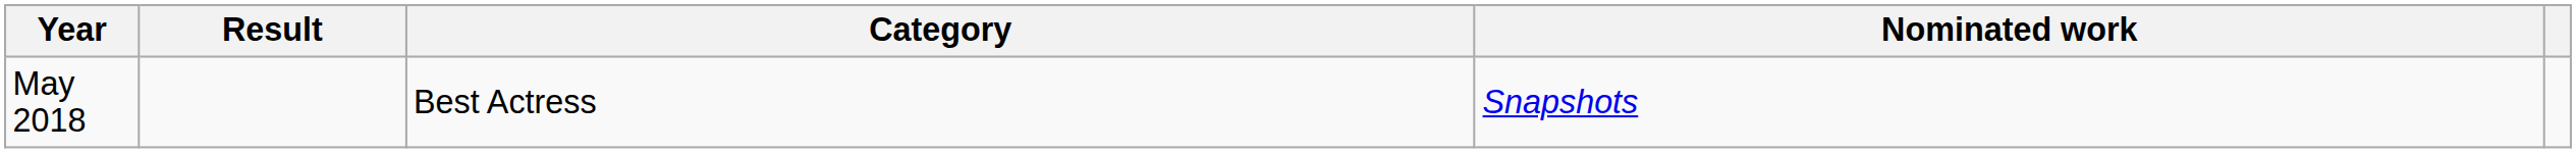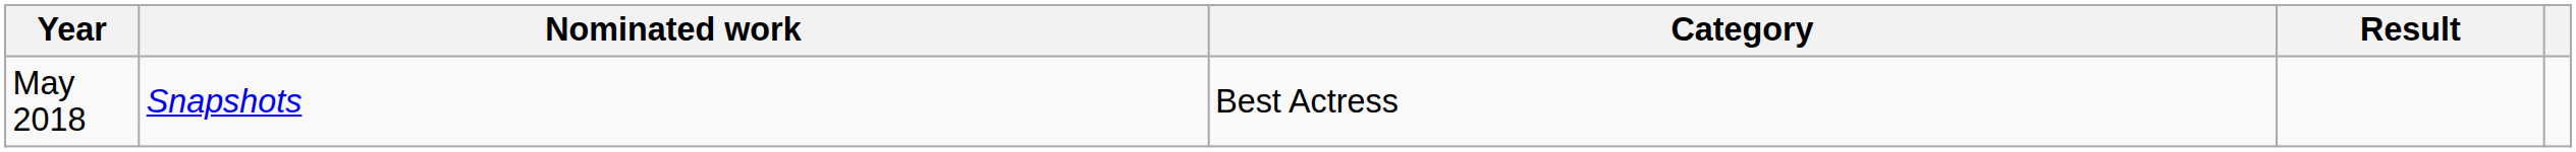 <table class=wikitable>
 <tr>
 <th width=5%>Year</th>
+<th style="width:40%;">Nominated work</th>
+<th style="width:40%;">Category</th>
 <th style="width:10%;">Result</th>
-<th style="width:40%;">Category</th>
-<th style="width:40%;">Nominated work</th>
 <th width=1%></th>
 </tr>
 <tr>
 <td>May 2018</td>
+<td><em><a href='#'>Snapshots</a></em></td>
+<td>Best Actress</td>
 <td></td>
-<td>Best Actress</td>
-<td><em><a href='#'>Snapshots</a></em></td>
 <td></td>
 </tr>
 </table>
